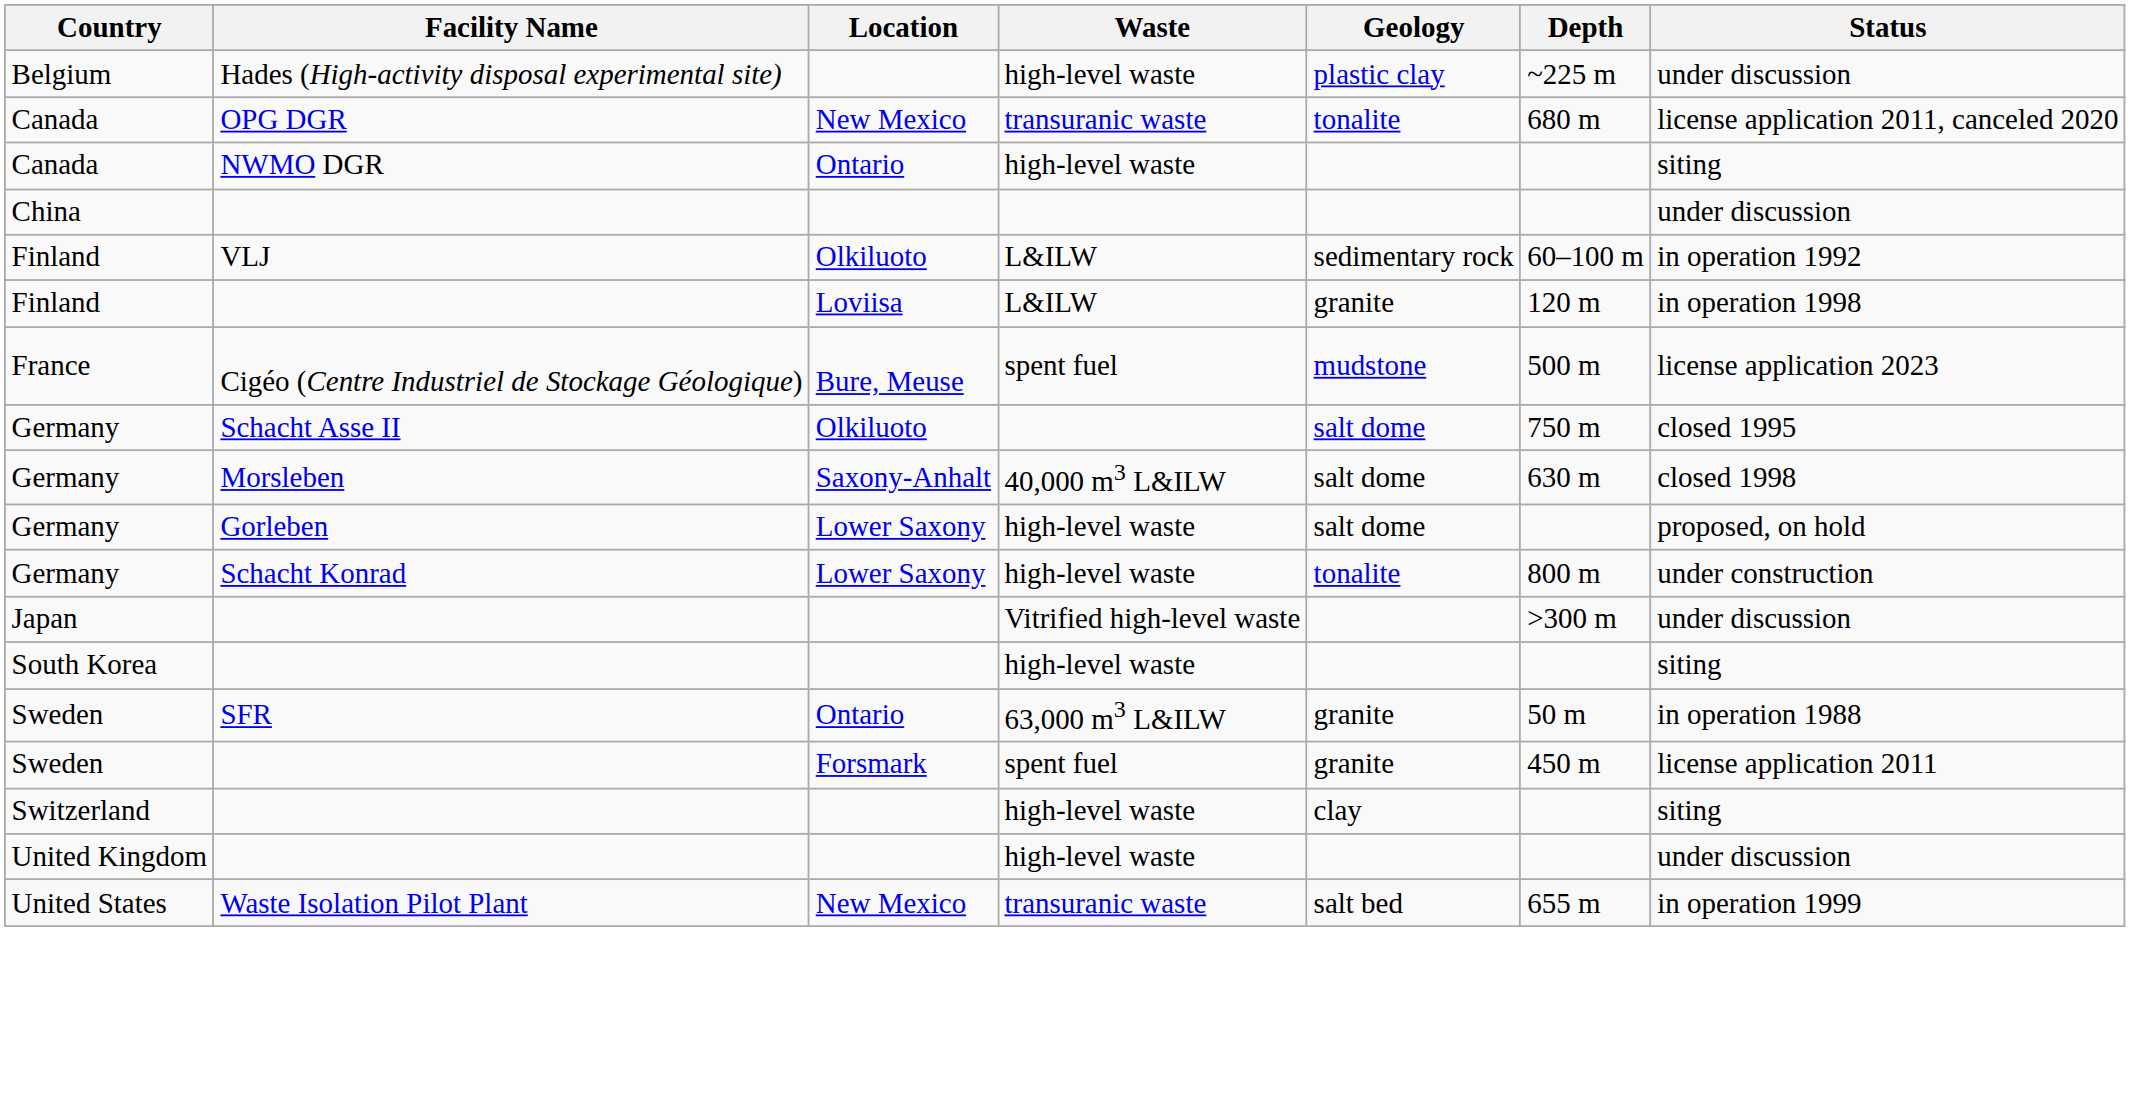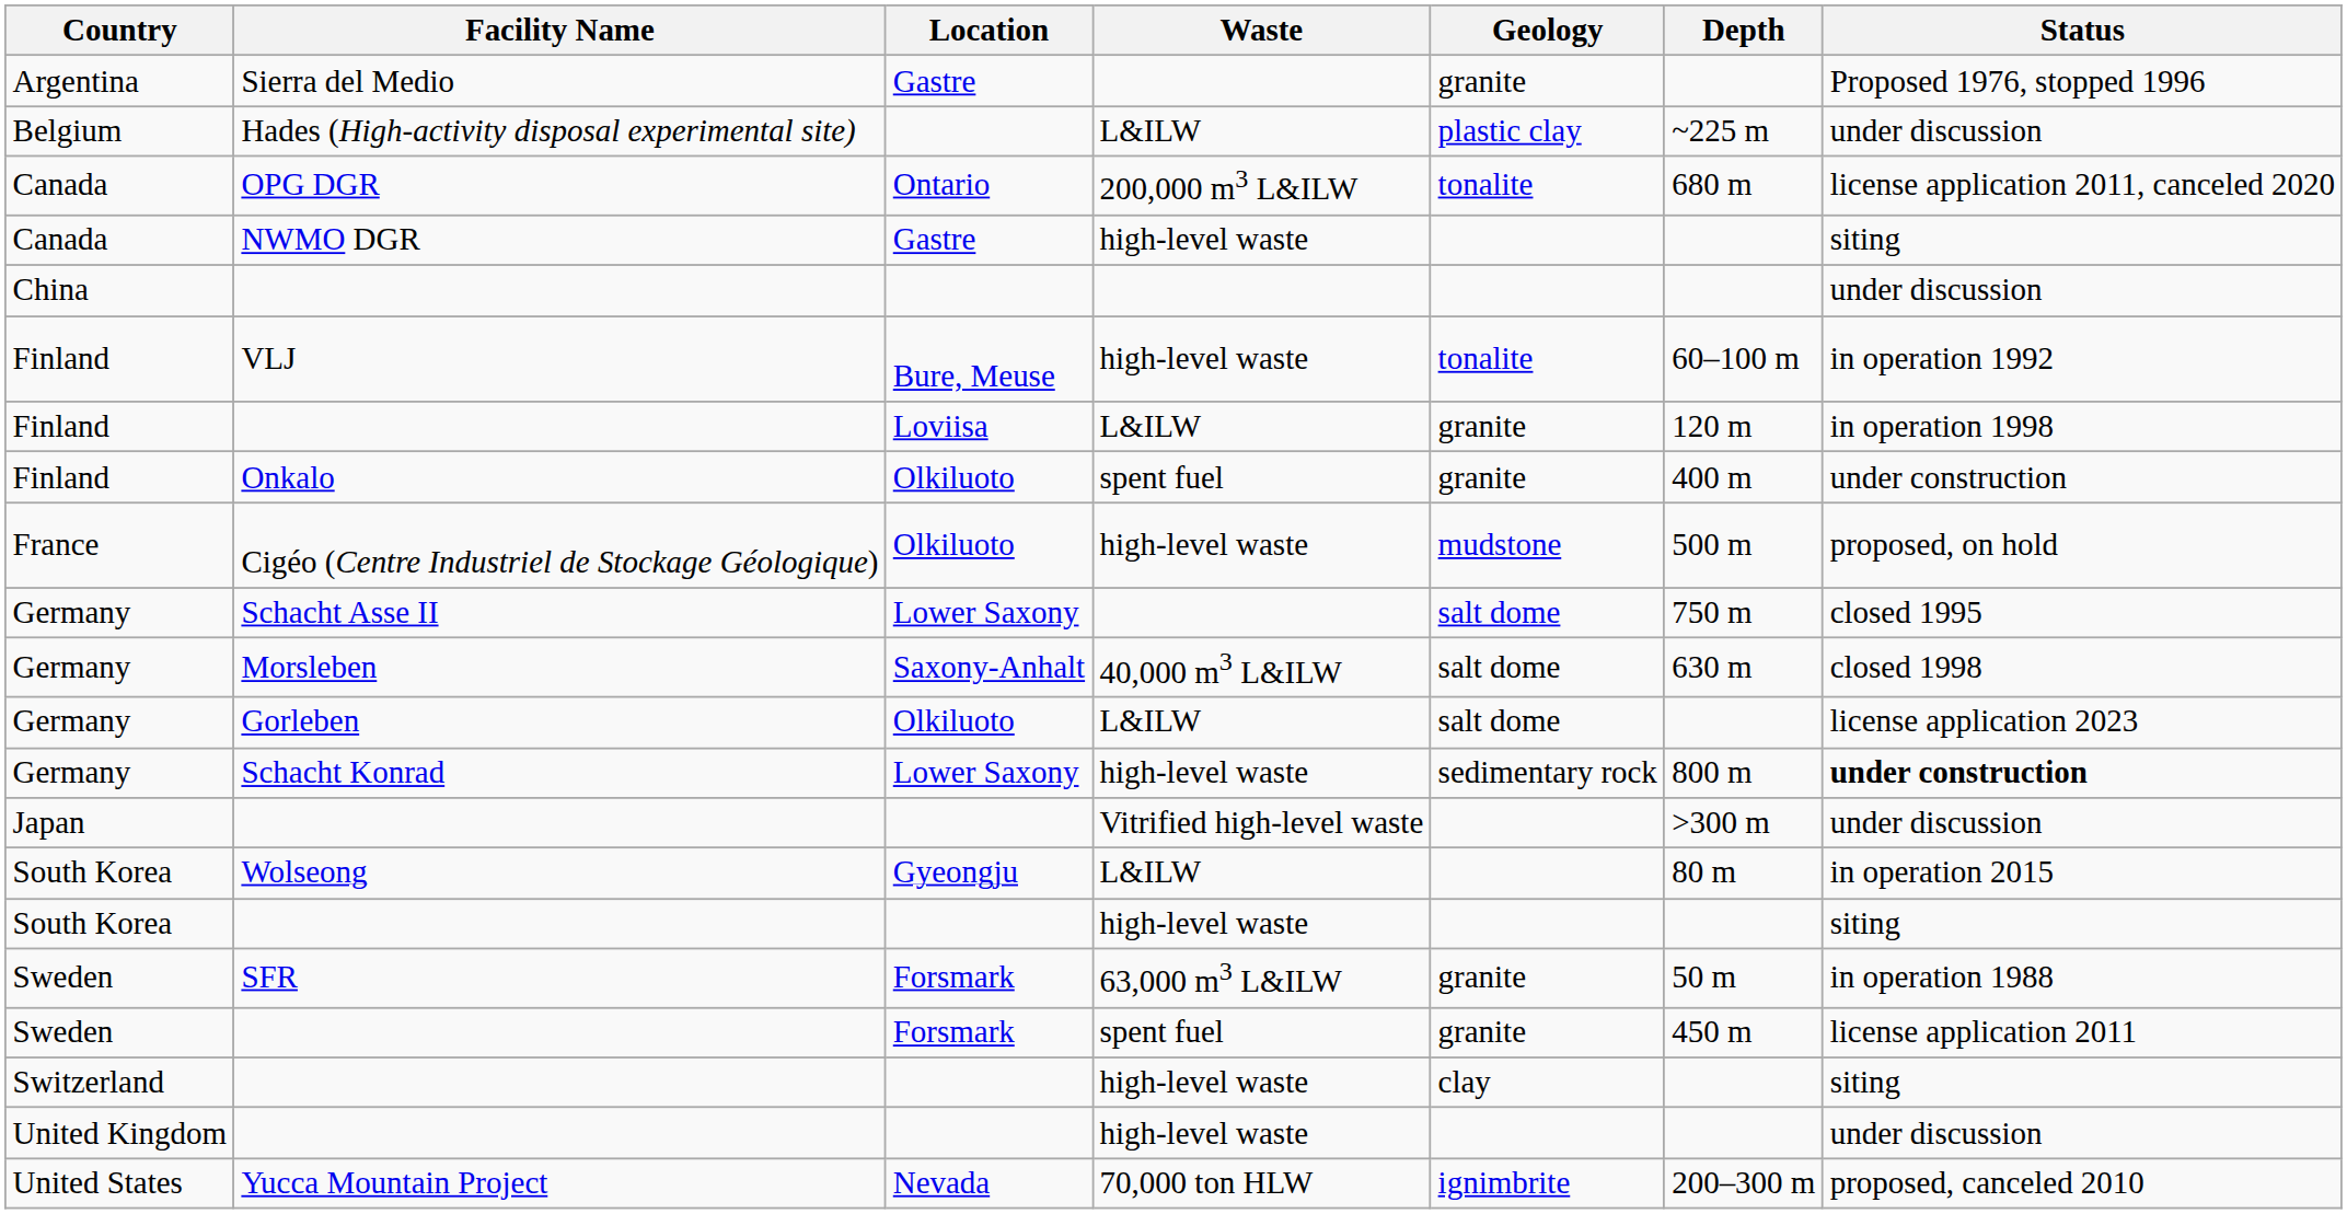 <table class="wikitable sortable">
 <tr class="hintergrundfarbe6">
 <th>Country</th>
 <th class="unsortable">Facility Name</th>
 <th class="unsortable">Location</th>
 <th class="unsortable">Waste</th>
 <th class="unsortable">Geology</th>
 <th data-sort-type="number">Depth</th>
 <th class="unsortable">Status</th>
 </tr>
 <tr>
+<td>Argentina</td>
+<td>Sierra del Medio</td>
+<td><a href='#'>Gastre</a></td>
+<td></td>
+<td>granite</td>
+<td></td>
+<td>Proposed 1976, stopped 1996</td>
+</tr>
+<tr>
 <td>Belgium</td>
 <td>Hades (<em>High-activity disposal experimental site)</em></td>
 <td></td>
-<td>high-level waste</td>
+<td>L&ILW</td>
 <td><a href='#'>plastic clay</a></td>
 <td>~225 m</td>
 <td>under discussion</td>
 </tr>
 <tr>
 <td>Canada</td>
 <td><a href='#'>OPG DGR</a></td>
-<td><a href='#'>New Mexico</a></td>
-<td><a href='#'>transuranic waste</a></td>
+<td><a href='#'>Ontario</a></td>
+<td>200,000 m<sup>3</sup> L&ILW</td>
 <td><a href='#'>tonalite</a></td>
 <td>680 m</td>
 <td>license application 2011, canceled 2020</td>
 </tr>
 <tr>
 <td>Canada</td>
 <td><a href='#'>NWMO</a> DGR</td>
-<td><a href='#'>Ontario</a></td>
+<td><a href='#'>Gastre</a></td>
 <td>high-level waste</td>
 <td></td>
 <td></td>
 <td>siting</td>
 </tr>
 <tr>
 <td>China</td>
 <td></td>
 <td></td>
 <td></td>
 <td></td>
 <td></td>
 <td>under discussion</td>
 </tr>
 <tr>
 <td>Finland</td>
 <td>VLJ</td>
-<td><a href='#'>Olkiluoto</a></td>
-<td>L&ILW</td>
-<td>sedimentary rock</td>
+<td><br><a href='#'>Bure, Meuse</a></td>
+<td>high-level waste</td>
+<td><a href='#'>tonalite</a></td>
 <td>60–100 m</td>
 <td>in operation 1992</td>
 </tr>
 <tr>
 <td>Finland</td>
 <td></td>
 <td><a href='#'>Loviisa</a></td>
 <td>L&ILW</td>
 <td>granite</td>
 <td>120 m</td>
 <td>in operation 1998</td>
 </tr>
 <tr>
+<td>Finland</td>
+<td><a href='#'>Onkalo</a></td>
+<td><a href='#'>Olkiluoto</a></td>
+<td>spent fuel</td>
+<td>granite</td>
+<td>400 m</td>
+<td>under construction</td>
+</tr>
+<tr>
 <td>France</td>
 <td><br>Cigéo (<em>Centre Industriel de Stockage Géologique</em>)</td>
-<td><br><a href='#'>Bure, Meuse</a></td>
-<td>spent fuel</td>
+<td><a href='#'>Olkiluoto</a></td>
+<td>high-level waste</td>
 <td><a href='#'>mudstone</a></td>
 <td>500 m</td>
-<td>license application 2023</td>
+<td>proposed, on hold</td>
 </tr>
 <tr>
 <td>Germany</td>
 <td><a href='#'>Schacht Asse II</a></td>
-<td><a href='#'>Olkiluoto</a></td>
+<td><a href='#'>Lower Saxony</a></td>
 <td></td>
 <td><a href='#'>salt dome</a></td>
 <td>750 m</td>
 <td>closed 1995</td>
 </tr>
 <tr>
 <td>Germany</td>
 <td><a href='#'>Morsleben</a></td>
 <td><a href='#'>Saxony-Anhalt</a></td>
 <td>40,000 m<sup>3</sup> L&ILW</td>
 <td>salt dome</td>
 <td>630 m</td>
 <td>closed 1998</td>
 </tr>
 <tr>
 <td>Germany</td>
 <td><a href='#'>Gorleben</a></td>
-<td><a href='#'>Lower Saxony</a></td>
-<td>high-level waste</td>
+<td><a href='#'>Olkiluoto</a></td>
+<td>L&ILW</td>
 <td>salt dome</td>
 <td></td>
-<td>proposed, on hold</td>
+<td>license application 2023</td>
 </tr>
 <tr>
 <td>Germany</td>
 <td><a href='#'>Schacht Konrad</a></td>
 <td><a href='#'>Lower Saxony</a></td>
 <td>high-level waste</td>
-<td><a href='#'>tonalite</a></td>
+<td>sedimentary rock</td>
 <td>800 m</td>
-<td>under construction</td>
+<td><strong>under construction</strong></td>
 </tr>
 <tr>
 <td>Japan</td>
 <td></td>
 <td></td>
 <td>Vitrified high-level waste</td>
 <td></td>
 <td>>300 m</td>
 <td>under discussion</td>
+</tr>
+<tr>
+<td>South Korea</td>
+<td><a href='#'>Wolseong</a></td>
+<td><a href='#'>Gyeongju</a></td>
+<td>L&ILW</td>
+<td></td>
+<td>80 m</td>
+<td>in operation 2015 </td>
 </tr>
 <tr>
 <td>South Korea</td>
 <td></td>
 <td></td>
 <td>high-level waste</td>
 <td></td>
 <td></td>
 <td>siting </td>
 </tr>
 <tr>
 <td>Sweden</td>
 <td><a href='#'>SFR</a></td>
-<td><a href='#'>Ontario</a></td>
+<td><a href='#'>Forsmark</a></td>
 <td>63,000 m<sup>3</sup> L&ILW</td>
 <td>granite</td>
 <td>50 m</td>
 <td>in operation 1988</td>
 </tr>
 <tr>
 <td>Sweden</td>
 <td></td>
 <td><a href='#'>Forsmark</a></td>
 <td>spent fuel</td>
 <td>granite</td>
 <td>450 m</td>
 <td>license application 2011</td>
 </tr>
 <tr>
 <td>Switzerland</td>
 <td></td>
 <td></td>
 <td>high-level waste</td>
 <td>clay</td>
 <td></td>
 <td>siting</td>
 </tr>
 <tr>
 <td>United Kingdom</td>
 <td></td>
 <td></td>
 <td>high-level waste</td>
 <td></td>
 <td></td>
 <td>under discussion</td>
 </tr>
 <tr>
 <td>United States</td>
-<td><a href='#'>Waste Isolation Pilot Plant</a></td>
-<td><a href='#'>New Mexico</a></td>
-<td><a href='#'>transuranic waste</a></td>
-<td>salt bed</td>
-<td>655 m</td>
-<td>in operation 1999</td>
+<td><a href='#'>Yucca Mountain Project</a></td>
+<td><a href='#'>Nevada</a></td>
+<td>70,000 ton HLW</td>
+<td><a href='#'>ignimbrite</a></td>
+<td>200–300 m</td>
+<td>proposed, canceled 2010</td>
 </tr>
 </table>
